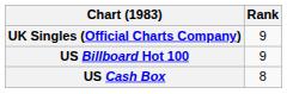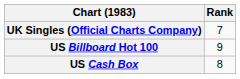 <table class="wikitable sortable plainrowheaders" style="text-align:center">
 <tr>
 <th>Chart (1983)</th>
 <th>Rank</th>
 </tr>
 <tr>
 <th scope="row">UK Singles (<a href='#'>Official Charts Company</a>)</th>
-<td>9</td>
+<td>7</td>
 </tr>
 <tr>
 <th scope="row">US <a href='#'><em>Billboard</em> Hot 100</a></th>
 <td>9</td>
 </tr>
 <tr>
 <th scope="row">US <em><a href='#'>Cash Box</a></em></th>
 <td>8</td>
 </tr>
 </table>
